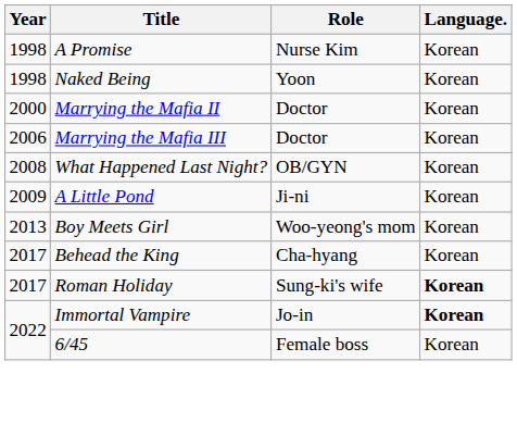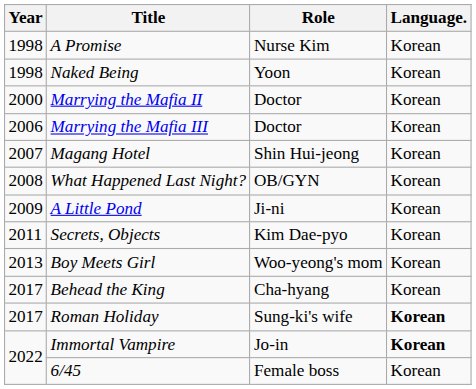 <table class="wikitable">
 <tr>
 <th>Year</th>
 <th>Title</th>
 <th>Role</th>
 <th>Language.</th>
 </tr>
 <tr>
 <td>1998</td>
 <td><em> A Promise</em></td>
 <td>Nurse Kim</td>
 <td>Korean</td>
 </tr>
 <tr>
 <td>1998</td>
 <td><em>Naked Being</em></td>
 <td>Yoon</td>
 <td>Korean</td>
 </tr>
 <tr>
 <td>2000</td>
 <td><em><a href='#'>Marrying the Mafia II</a></em></td>
 <td>Doctor</td>
 <td>Korean</td>
 </tr>
 <tr>
 <td>2006</td>
 <td><em><a href='#'>Marrying the Mafia III</a></em></td>
 <td>Doctor</td>
 <td>Korean</td>
 </tr>
 <tr>
+<td>2007</td>
+<td><em>Magang Hotel</em></td>
+<td>Shin Hui-jeong</td>
+<td>Korean</td>
+</tr>
+<tr>
 <td>2008</td>
 <td><em>What Happened Last Night?</em></td>
 <td>OB/GYN</td>
 <td>Korean</td>
 </tr>
 <tr>
 <td>2009</td>
 <td><em><a href='#'>A Little Pond</a></em></td>
 <td>Ji-ni</td>
+<td>Korean</td>
+</tr>
+<tr>
+<td>2011</td>
+<td><em>Secrets, Objects</em></td>
+<td>Kim Dae-pyo</td>
 <td>Korean</td>
 </tr>
 <tr>
 <td>2013</td>
 <td><em>Boy Meets Girl</em></td>
 <td>Woo-yeong's mom</td>
 <td>Korean</td>
 </tr>
 <tr>
 <td>2017</td>
 <td><em>Behead the King</em></td>
 <td>Cha-hyang</td>
 <td>Korean</td>
 </tr>
 <tr>
 <td>2017</td>
 <td><em>Roman Holiday</em></td>
 <td>Sung-ki's wife</td>
 <td><strong>Korean</strong></td>
 </tr>
 <tr>
 <td rowspan="2">2022</td>
 <td><em>Immortal Vampire</em></td>
 <td>Jo-in</td>
 <td><strong>Korean</strong></td>
 </tr>
 <tr>
 <td><em>6/45</em></td>
 <td>Female boss</td>
 <td>Korean</td>
 </tr>
 </table>
